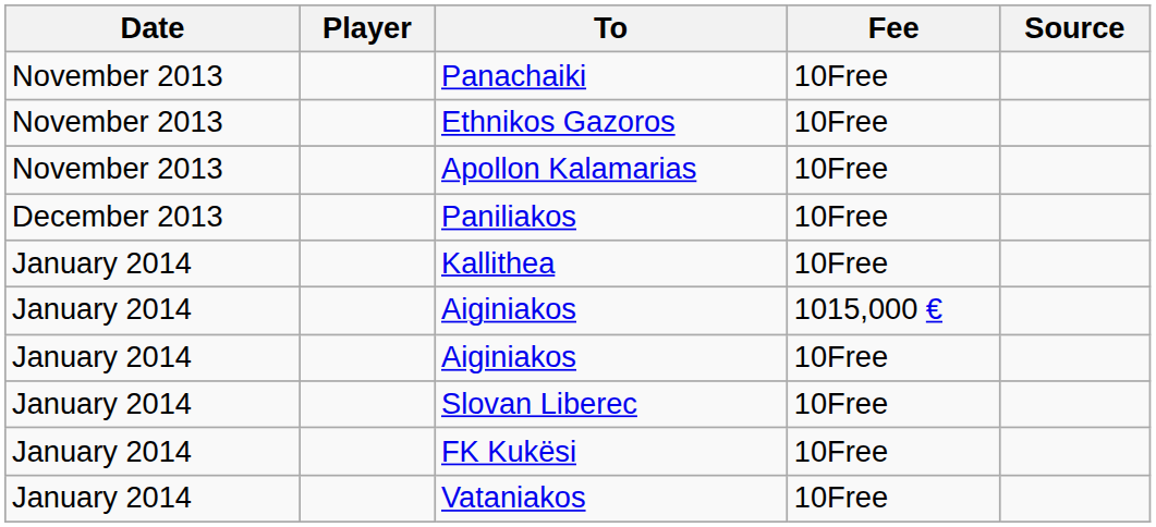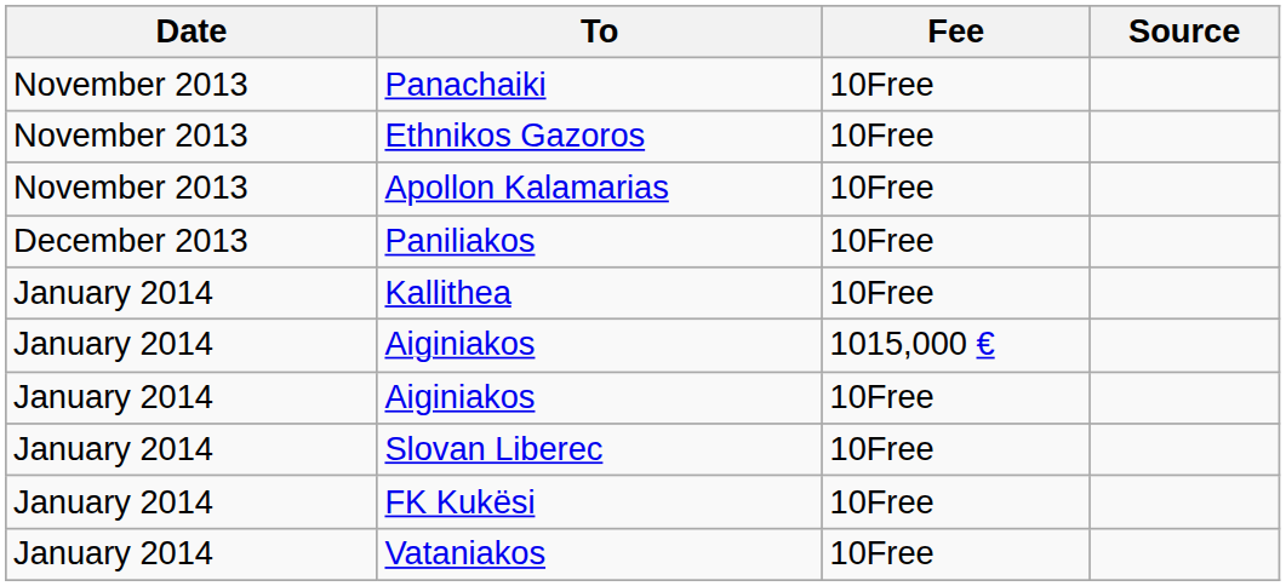 <table class="wikitable sortable" style="text-align:center; width:70%; text-align:left;">
 <tr>
 <th>Date</th>
-<th>Player</th>
 <th>To</th>
 <th>Fee</th>
 <th>Source</th>
 </tr>
 <tr>
 <td>November 2013</td>
-<td> </td>
 <td><a href='#'>Panachaiki</a></td>
 <td><span>10</span>Free</td>
 <td style="text-align:center;"></td>
 </tr>
 <tr>
 <td>November 2013</td>
-<td> </td>
 <td><a href='#'>Ethnikos Gazoros</a></td>
 <td><span>10</span>Free</td>
 <td style="text-align:center;"></td>
 </tr>
 <tr>
 <td>November 2013</td>
-<td> </td>
 <td><a href='#'>Apollon Kalamarias</a></td>
 <td><span>10</span>Free</td>
 <td style="text-align:center;"></td>
 </tr>
 <tr>
 <td>December 2013</td>
-<td> </td>
 <td><a href='#'>Paniliakos</a></td>
 <td><span>10</span>Free</td>
 <td style="text-align:center;"></td>
 </tr>
 <tr>
 <td>January 2014</td>
-<td> </td>
 <td><a href='#'>Kallithea</a></td>
 <td><span>10</span>Free</td>
 <td style="text-align:center;"></td>
 </tr>
 <tr>
 <td>January 2014</td>
-<td> </td>
 <td><a href='#'>Aiginiakos</a></td>
 <td><span>10</span>15,000 <a href='#'>€</a></td>
 <td style="text-align:center;"></td>
 </tr>
 <tr>
 <td>January 2014</td>
-<td> </td>
 <td><a href='#'>Aiginiakos</a></td>
 <td><span>10</span>Free</td>
 <td style="text-align:center;"></td>
 </tr>
 <tr>
 <td>January 2014</td>
-<td> </td>
 <td><a href='#'>Slovan Liberec</a></td>
 <td><span>10</span>Free</td>
 <td style="text-align:center;"></td>
 </tr>
 <tr>
 <td>January 2014</td>
-<td> </td>
 <td><a href='#'>FK Kukësi</a></td>
 <td><span>10</span>Free</td>
 <td style="text-align:center;"></td>
 </tr>
 <tr>
 <td>January 2014</td>
-<td> </td>
 <td><a href='#'>Vataniakos</a></td>
 <td><span>10</span>Free</td>
 <td style="text-align:center;"></td>
 </tr>
 </table>
